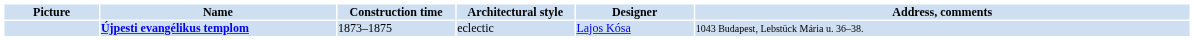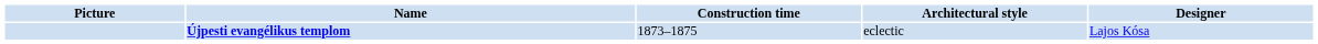 <table width="100%">
 <tr>
 <th bgcolor="#CEDFF2" width="8%">Picture</th>
 <th bgcolor="#CEDFF2" width="20%">Name</th>
 <th bgcolor="#CEDFF2" width="10%">Construction time</th>
 <th bgcolor="#CEDFF2" width="10%">Architectural style</th>
 <th bgcolor="#CEDFF2" width="10%">Designer</th>
-<th bgcolor="#CEDFF2" width="42%">Address, comments</th>
 </tr>
 <tr>
 <td bgcolor="#CEDFF2"></td>
 <td bgcolor="#CEDFF2"><strong><a href='#'>Újpesti evangélikus templom</a></strong></td>
 <td bgcolor="#CEDFF2">1873–1875</td>
 <td bgcolor="#CEDFF2">eclectic</td>
 <td bgcolor="#CEDFF2"><a href='#'>Lajos Kósa</a></td>
-<td bgcolor="#CEDFF2"><small>1043 Budapest, Lebstück Mária u. 36–38.</small></td>
 </tr>
 </table>
